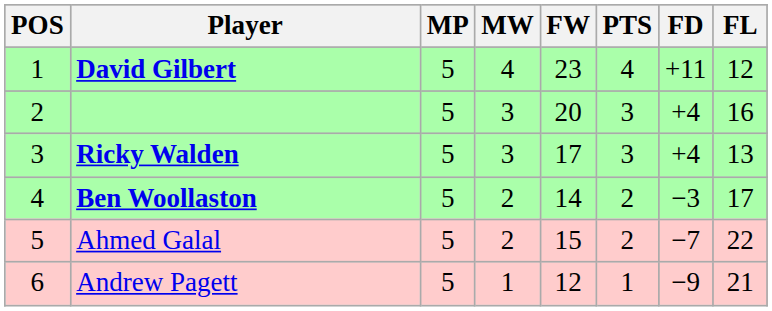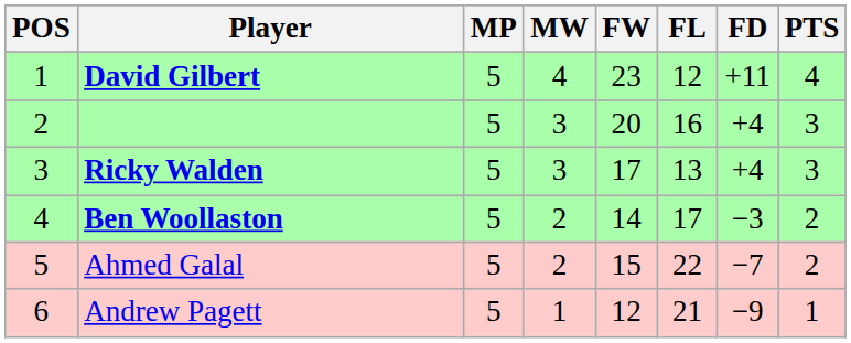 <table class="wikitable" style="text-align: center;">
 <tr>
 <th width=25>POS</th>
 <th width=200>Player</th>
 <th width=25>MP</th>
 <th width=25>MW</th>
 <th width=25>FW</th>
+<th width=25>FL</th>
+<th width=25>FD</th>
 <th width=25>PTS</th>
-<th width=25>FD</th>
-<th width=25>FL</th>
 </tr>
 <tr style="background:#aaffaa;">
 <td>1</td>
 <td style="text-align:left;"> <strong><a href='#'>David Gilbert</a></strong></td>
 <td>5</td>
 <td>4</td>
 <td>23</td>
+<td>12</td>
+<td>+11</td>
 <td>4</td>
-<td>+11</td>
-<td>12</td>
 </tr>
 <tr style="background:#aaffaa;">
 <td>2</td>
 <td style="text-align:left;"></td>
 <td>5</td>
 <td>3</td>
 <td>20</td>
+<td>16</td>
+<td>+4</td>
 <td>3</td>
-<td>+4</td>
-<td>16</td>
 </tr>
 <tr style="background:#aaffaa;">
 <td>3</td>
 <td style="text-align:left;"> <strong><a href='#'>Ricky Walden</a></strong></td>
 <td>5</td>
 <td>3</td>
 <td>17</td>
+<td>13</td>
+<td>+4</td>
 <td>3</td>
-<td>+4</td>
-<td>13</td>
 </tr>
 <tr style="background:#aaffaa;">
 <td>4</td>
 <td style="text-align:left;"> <strong><a href='#'>Ben Woollaston</a></strong></td>
 <td>5</td>
 <td>2</td>
 <td>14</td>
+<td>17</td>
+<td>−3</td>
 <td>2</td>
-<td>−3</td>
-<td>17</td>
 </tr>
 <tr style="background:#fcc;">
 <td>5</td>
 <td style="text-align:left;"> <a href='#'>Ahmed Galal</a></td>
 <td>5</td>
 <td>2</td>
 <td>15</td>
+<td>22</td>
+<td>−7</td>
 <td>2</td>
-<td>−7</td>
-<td>22</td>
 </tr>
 <tr style="background:#fcc;">
 <td>6</td>
 <td style="text-align:left;"> <a href='#'>Andrew Pagett</a></td>
 <td>5</td>
 <td>1</td>
 <td>12</td>
+<td>21</td>
+<td>−9</td>
 <td>1</td>
-<td>−9</td>
-<td>21</td>
 </tr>
 </table>
